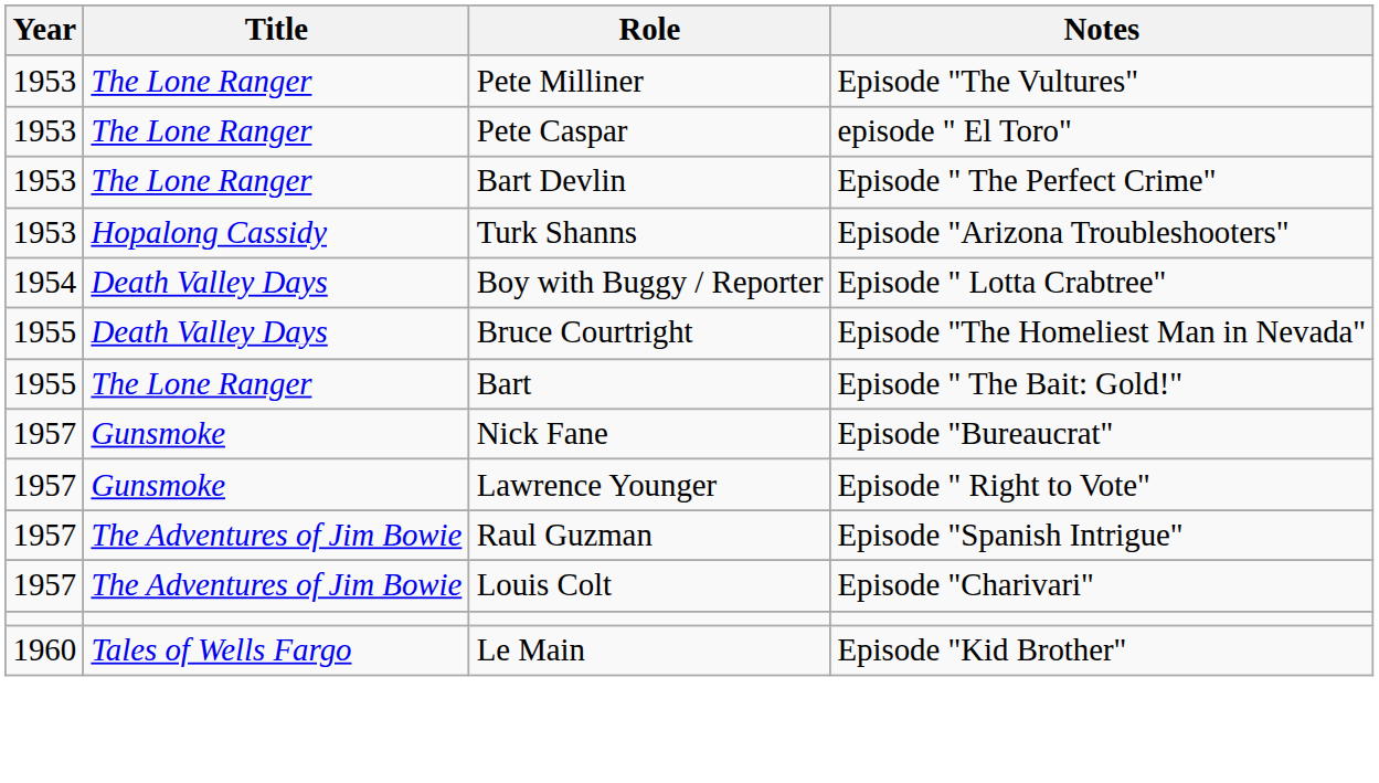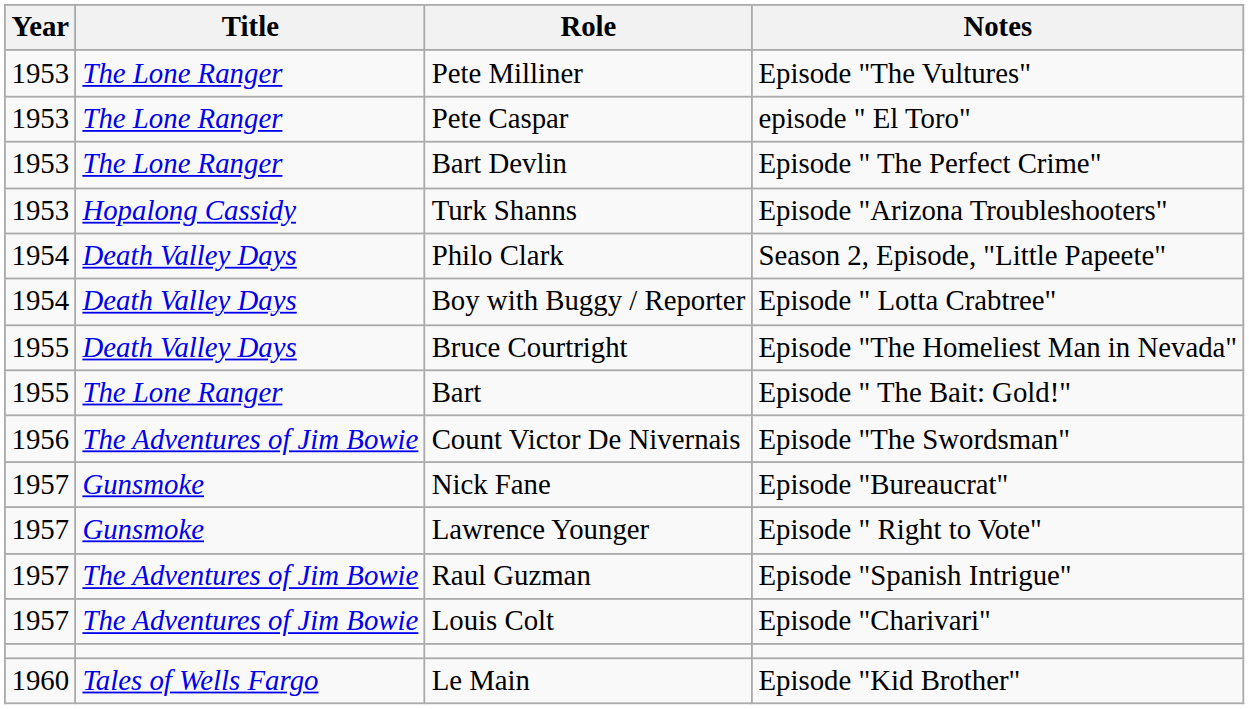 <table class="wikitable plainrowheaders sortable">
 <tr>
 <th scope="col">Year</th>
 <th scope="col">Title</th>
 <th scope="col">Role</th>
 <th scope="col" class="unsortable">Notes</th>
 </tr>
 <tr>
 <td>1953</td>
 <td><em><a href='#'>The Lone Ranger</a></em></td>
 <td>Pete Milliner</td>
 <td>Episode "The Vultures"</td>
 </tr>
 <tr>
 <td>1953</td>
 <td><em><a href='#'>The Lone Ranger</a></em></td>
 <td>Pete Caspar</td>
 <td>episode " El Toro"</td>
 </tr>
 <tr>
 <td>1953</td>
 <td><em><a href='#'>The Lone Ranger</a></em></td>
 <td>Bart Devlin</td>
 <td>Episode " The Perfect Crime"</td>
 </tr>
 <tr>
 <td>1953</td>
 <td><em><a href='#'>Hopalong Cassidy</a></em></td>
 <td>Turk Shanns</td>
 <td>Episode "Arizona Troubleshooters"</td>
 </tr>
 <tr>
 <td>1954</td>
 <td><em><a href='#'>Death Valley Days</a></em></td>
+<td>Philo Clark</td>
+<td>Season 2, Episode, "Little Papeete"</td>
+</tr>
+<tr>
+<td>1954</td>
+<td><em><a href='#'>Death Valley Days</a></em></td>
 <td>Boy with Buggy / Reporter</td>
 <td>Episode " Lotta Crabtree"</td>
 </tr>
 <tr>
 <td>1955</td>
 <td><em><a href='#'>Death Valley Days</a></em></td>
 <td>Bruce Courtright</td>
 <td>Episode "The Homeliest Man in Nevada"</td>
 </tr>
 <tr>
 <td>1955</td>
 <td><em><a href='#'>The Lone Ranger</a></em></td>
 <td>Bart</td>
 <td>Episode " The Bait: Gold!"</td>
+</tr>
+<tr>
+<td>1956</td>
+<td><em><a href='#'>The Adventures of Jim Bowie</a></em></td>
+<td>Count Victor De Nivernais</td>
+<td>Episode "The Swordsman"</td>
 </tr>
 <tr>
 <td>1957</td>
 <td><em><a href='#'>Gunsmoke</a></em></td>
 <td>Nick Fane</td>
 <td>Episode "Bureaucrat"</td>
 </tr>
 <tr>
 <td>1957</td>
 <td><em><a href='#'>Gunsmoke</a></em></td>
 <td>Lawrence Younger</td>
 <td>Episode " Right to Vote"</td>
 </tr>
 <tr>
 <td>1957</td>
 <td><em><a href='#'>The Adventures of Jim Bowie</a></em></td>
 <td>Raul Guzman</td>
 <td>Episode "Spanish Intrigue"</td>
 </tr>
 <tr>
 <td>1957</td>
 <td><em><a href='#'>The Adventures of Jim Bowie</a></em></td>
 <td>Louis Colt</td>
 <td>Episode "Charivari"</td>
 </tr>
 <tr>
 <td></td>
 <td></td>
 <td></td>
 <td></td>
 </tr>
 <tr>
 <td>1960</td>
 <td><em><a href='#'>Tales of Wells Fargo</a></em></td>
 <td>Le Main</td>
 <td>Episode "Kid Brother"</td>
 </tr>
 </table>
